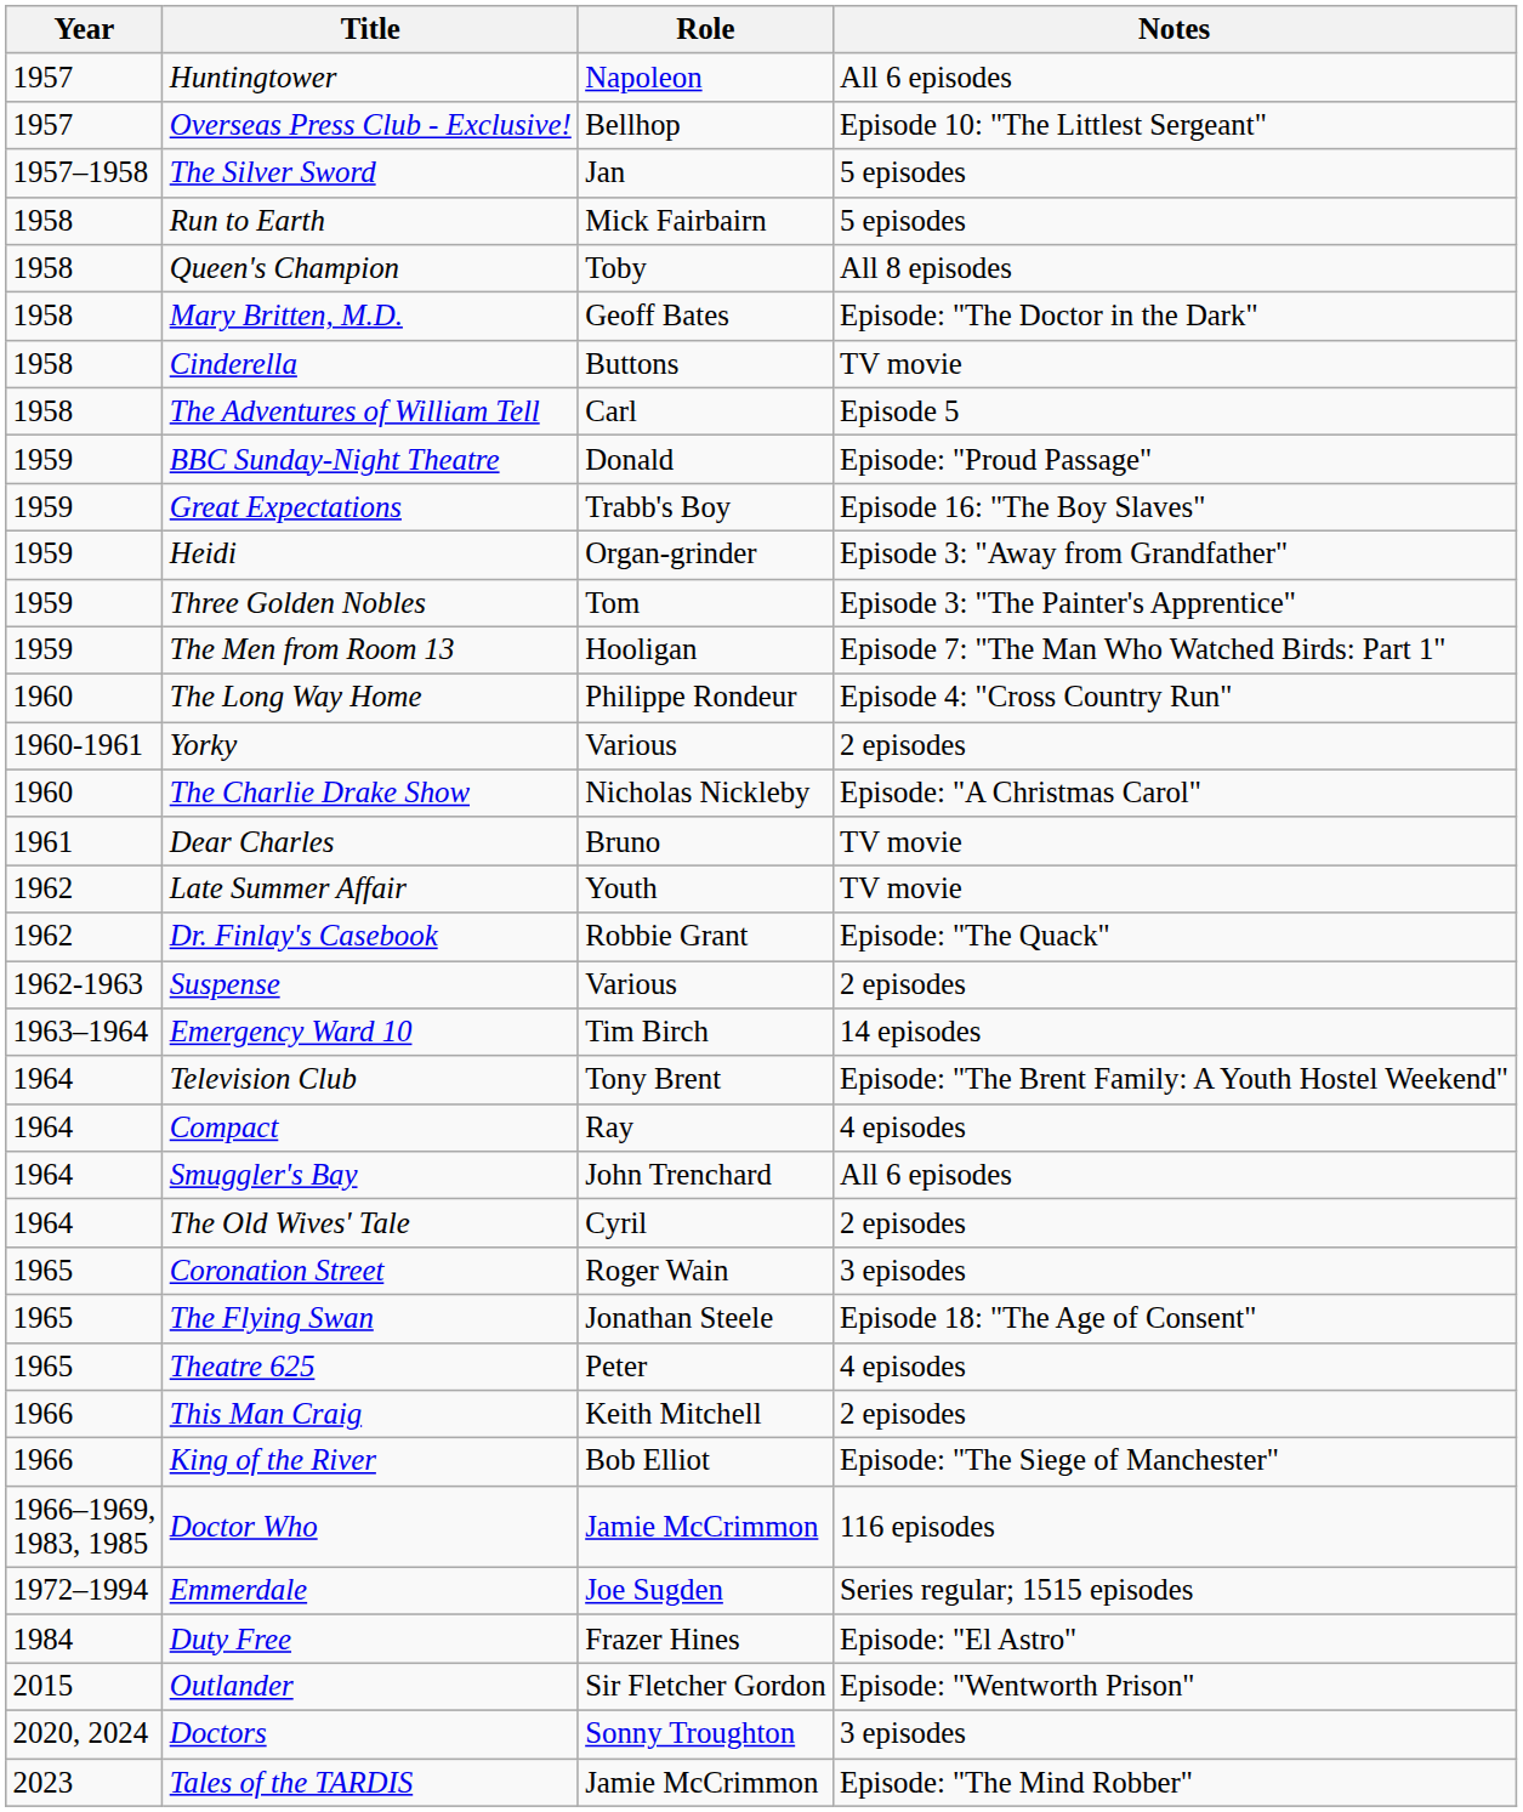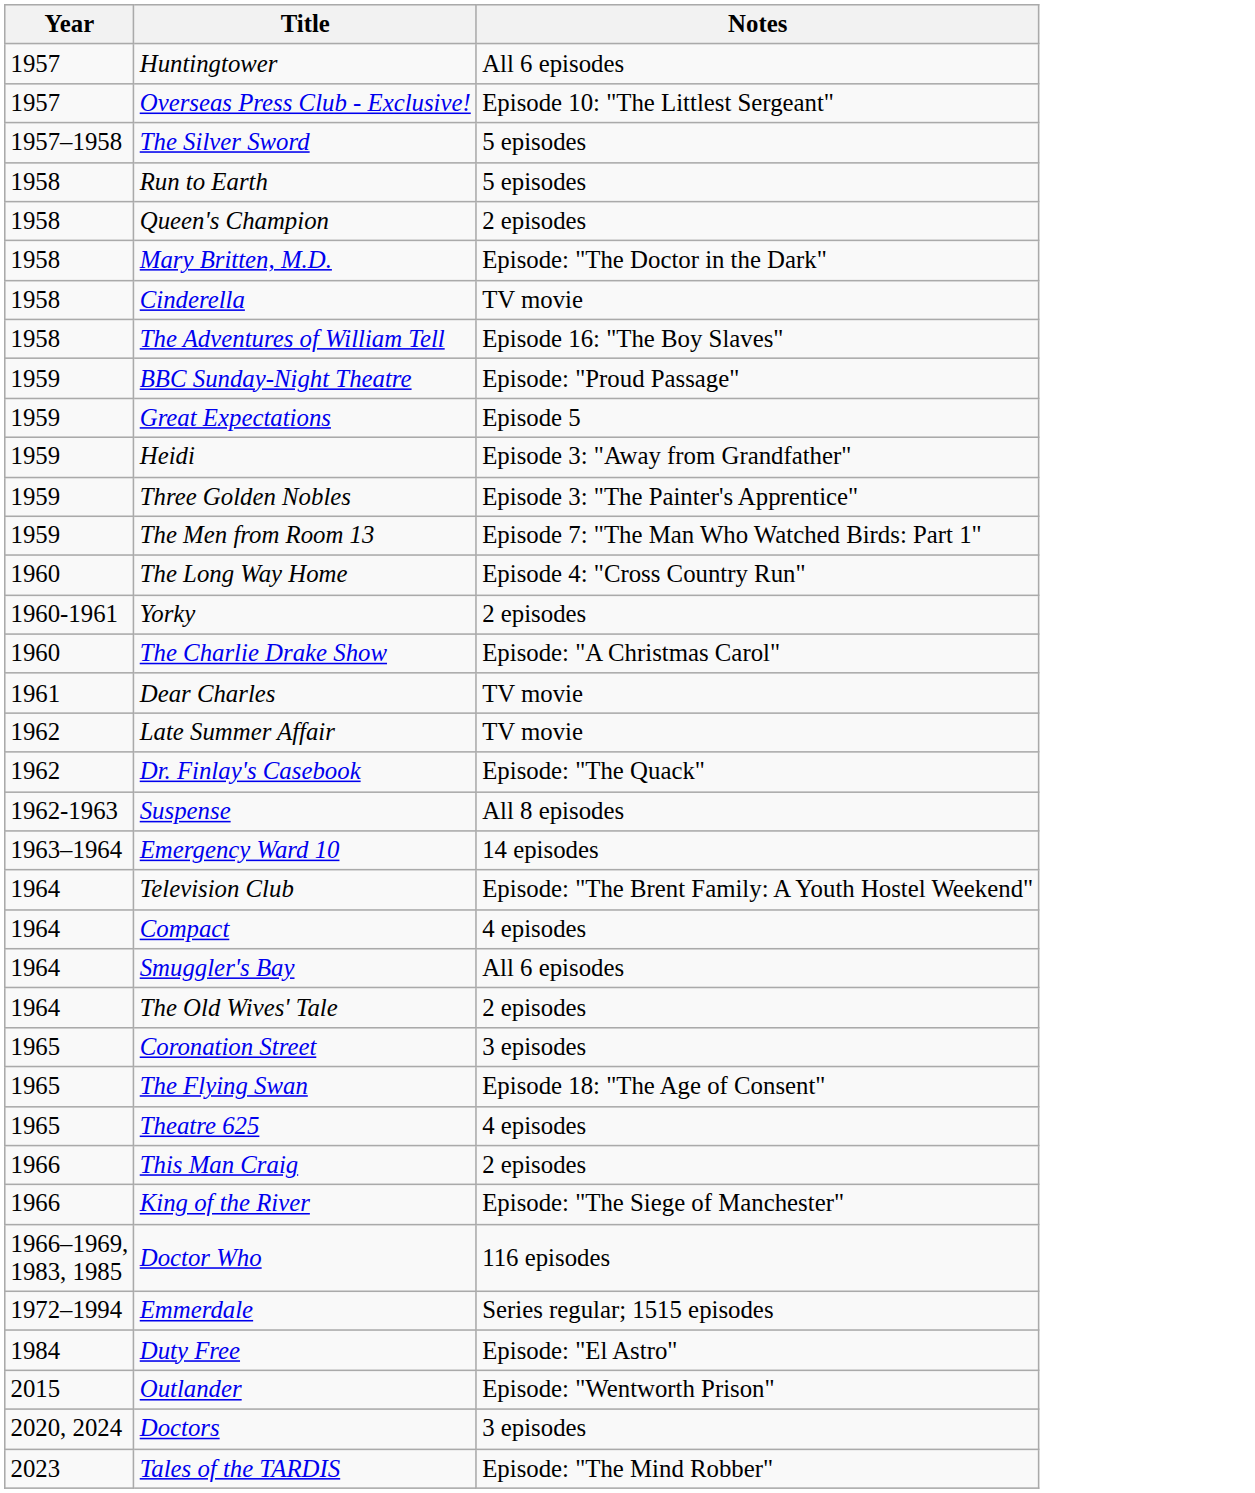 <table class="wikitable">
 <tr>
 <th>Year</th>
 <th>Title</th>
-<th>Role</th>
 <th>Notes</th>
 </tr>
 <tr>
 <td>1957</td>
 <td><em>Huntingtower</em></td>
-<td><a href='#'>Napoleon</a></td>
 <td>All 6 episodes</td>
 </tr>
 <tr>
 <td>1957</td>
 <td><em><a href='#'>Overseas Press Club - Exclusive!</a></em></td>
-<td>Bellhop</td>
 <td>Episode 10: "The Littlest Sergeant"</td>
 </tr>
 <tr>
 <td>1957–1958</td>
 <td><em><a href='#'>The Silver Sword</a></em></td>
-<td>Jan</td>
 <td>5 episodes</td>
 </tr>
 <tr>
 <td>1958</td>
 <td><em>Run to Earth</em></td>
-<td>Mick Fairbairn</td>
 <td>5 episodes</td>
 </tr>
 <tr>
 <td>1958</td>
 <td><em>Queen's Champion</em></td>
-<td>Toby</td>
-<td>All 8 episodes</td>
+<td>2 episodes</td>
 </tr>
 <tr>
 <td>1958</td>
 <td><em><a href='#'>Mary Britten, M.D.</a></em></td>
-<td>Geoff Bates</td>
 <td>Episode: "The Doctor in the Dark"</td>
 </tr>
 <tr>
 <td>1958</td>
 <td><em><a href='#'>Cinderella</a></em></td>
-<td>Buttons</td>
 <td>TV movie</td>
 </tr>
 <tr>
 <td>1958</td>
 <td><em><a href='#'>The Adventures of William Tell</a></em></td>
-<td>Carl</td>
-<td>Episode 5</td>
+<td>Episode 16: "The Boy Slaves"</td>
 </tr>
 <tr>
 <td>1959</td>
 <td><em><a href='#'>BBC Sunday-Night Theatre</a></em></td>
-<td>Donald</td>
 <td>Episode: "Proud Passage"</td>
 </tr>
 <tr>
 <td>1959</td>
 <td><em><a href='#'>Great Expectations</a></em></td>
-<td>Trabb's Boy</td>
-<td>Episode 16: "The Boy Slaves"</td>
+<td>Episode 5</td>
 </tr>
 <tr>
 <td>1959</td>
 <td><em>Heidi</em></td>
-<td>Organ-grinder</td>
 <td>Episode 3: "Away from Grandfather"</td>
 </tr>
 <tr>
 <td>1959</td>
 <td><em>Three Golden Nobles</em></td>
-<td>Tom</td>
 <td>Episode 3: "The Painter's Apprentice"</td>
 </tr>
 <tr>
 <td>1959</td>
 <td><em>The Men from Room 13</em></td>
-<td>Hooligan</td>
 <td>Episode 7: "The Man Who Watched Birds: Part 1"</td>
 </tr>
 <tr>
 <td>1960</td>
 <td><em>The Long Way Home</em></td>
-<td>Philippe Rondeur</td>
 <td>Episode 4: "Cross Country Run"</td>
 </tr>
 <tr>
 <td>1960-1961</td>
 <td><em>Yorky</em></td>
-<td>Various</td>
 <td>2 episodes</td>
 </tr>
 <tr>
 <td>1960</td>
 <td><em><a href='#'>The Charlie Drake Show</a></em></td>
-<td>Nicholas Nickleby</td>
 <td>Episode: "A Christmas Carol"</td>
 </tr>
 <tr>
 <td>1961</td>
 <td><em>Dear Charles</em></td>
-<td>Bruno</td>
 <td>TV movie</td>
 </tr>
 <tr>
 <td>1962</td>
 <td><em>Late Summer Affair</em></td>
-<td>Youth</td>
 <td>TV movie</td>
 </tr>
 <tr>
 <td>1962</td>
 <td><em><a href='#'>Dr. Finlay's Casebook</a></em></td>
-<td>Robbie Grant</td>
 <td>Episode: "The Quack"</td>
 </tr>
 <tr>
 <td>1962-1963</td>
 <td><em><a href='#'>Suspense</a></em></td>
-<td>Various</td>
-<td>2 episodes</td>
+<td>All 8 episodes</td>
 </tr>
 <tr>
 <td>1963–1964</td>
 <td><em><a href='#'>Emergency Ward 10</a></em></td>
-<td>Tim Birch</td>
 <td>14 episodes</td>
 </tr>
 <tr>
 <td>1964</td>
 <td><em>Television Club</em></td>
-<td>Tony Brent</td>
 <td>Episode: "The Brent Family: A Youth Hostel Weekend"</td>
 </tr>
 <tr>
 <td>1964</td>
 <td><em><a href='#'>Compact</a></em></td>
-<td>Ray</td>
 <td>4 episodes</td>
 </tr>
 <tr>
 <td>1964</td>
 <td><em><a href='#'>Smuggler's Bay</a></em></td>
-<td>John Trenchard</td>
 <td>All 6 episodes</td>
 </tr>
 <tr>
 <td>1964</td>
 <td><em>The Old Wives' Tale</em></td>
-<td>Cyril</td>
 <td>2 episodes</td>
 </tr>
 <tr>
 <td>1965</td>
 <td><em><a href='#'>Coronation Street</a></em></td>
-<td>Roger Wain</td>
 <td>3 episodes</td>
 </tr>
 <tr>
 <td>1965</td>
 <td><em><a href='#'>The Flying Swan</a></em></td>
-<td>Jonathan Steele</td>
 <td>Episode 18: "The Age of Consent"</td>
 </tr>
 <tr>
 <td>1965</td>
 <td><em><a href='#'>Theatre 625</a></em></td>
-<td>Peter</td>
 <td>4 episodes</td>
 </tr>
 <tr>
 <td>1966</td>
 <td><em><a href='#'>This Man Craig</a></em></td>
-<td>Keith Mitchell</td>
 <td>2 episodes</td>
 </tr>
 <tr>
 <td>1966</td>
 <td><em><a href='#'>King of the River</a></em></td>
-<td>Bob Elliot</td>
 <td>Episode: "The Siege of Manchester"</td>
 </tr>
 <tr>
 <td>1966–1969, <br> 1983, 1985</td>
 <td><em><a href='#'>Doctor Who</a></em></td>
-<td><a href='#'>Jamie McCrimmon</a></td>
 <td>116 episodes</td>
 </tr>
 <tr>
 <td>1972–1994</td>
 <td><em><a href='#'>Emmerdale</a></em></td>
-<td><a href='#'>Joe Sugden</a></td>
 <td>Series regular; 1515 episodes</td>
 </tr>
 <tr>
 <td>1984</td>
 <td><em><a href='#'>Duty Free</a></em></td>
-<td>Frazer Hines</td>
 <td>Episode: "El Astro"</td>
 </tr>
 <tr>
 <td>2015</td>
 <td><em><a href='#'>Outlander</a></em></td>
-<td>Sir Fletcher Gordon</td>
 <td>Episode: "Wentworth Prison"</td>
 </tr>
 <tr>
 <td>2020, 2024</td>
 <td><em><a href='#'>Doctors</a></em></td>
-<td><a href='#'>Sonny Troughton</a></td>
 <td>3 episodes</td>
 </tr>
 <tr>
 <td>2023</td>
 <td><em><a href='#'>Tales of the TARDIS</a></em></td>
-<td>Jamie McCrimmon</td>
 <td>Episode: "The Mind Robber"</td>
 </tr>
 </table>
